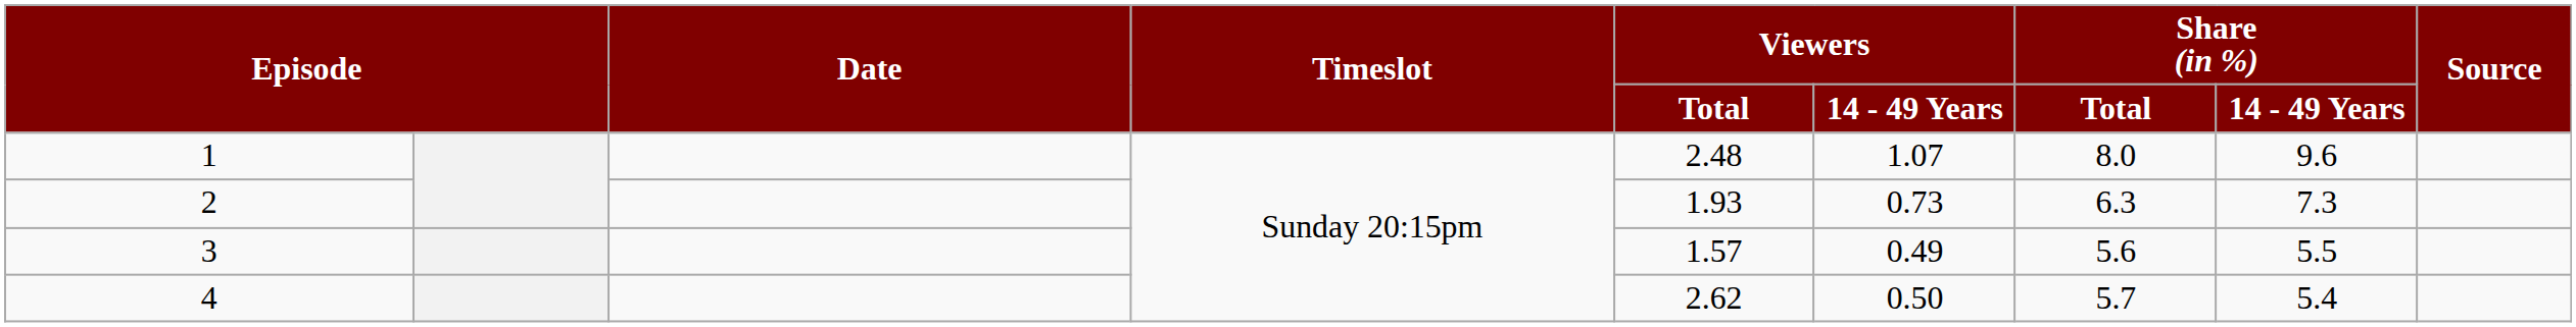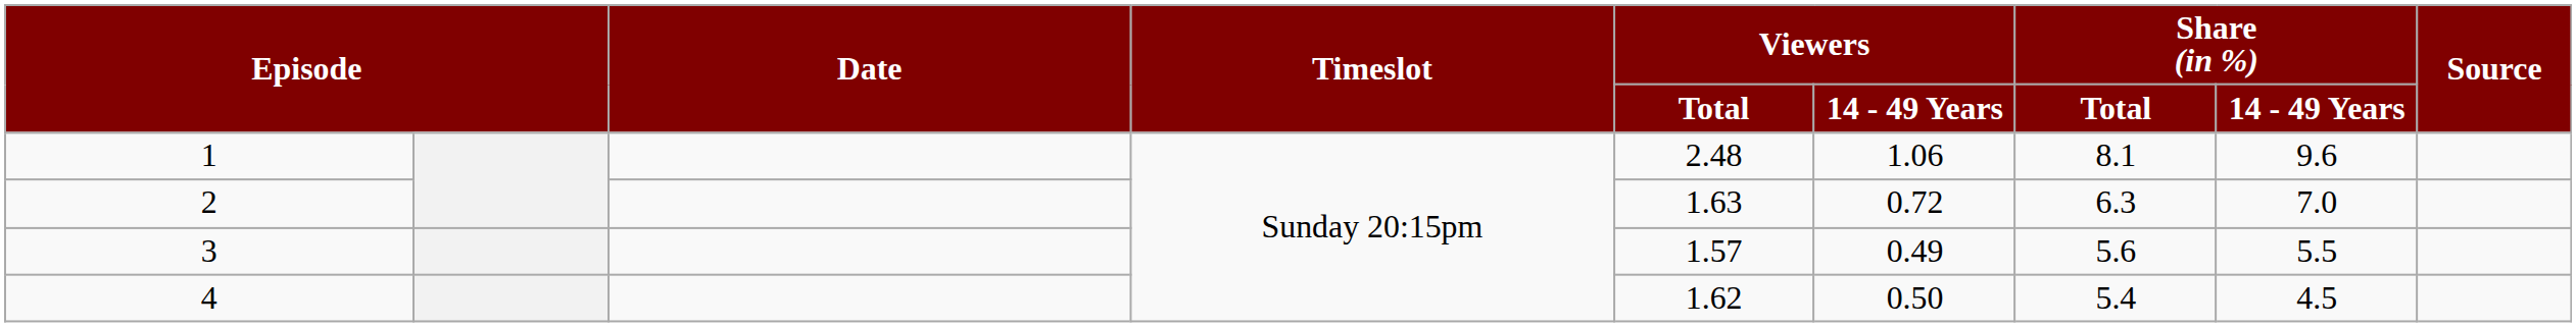 <table class="wikitable" style="text-align:center; background:#f9f9f9; line-height:16px;" width="100%">
 <tr>
 <th scope="col" style="background:maroon; color:white;" colspan="2" rowspan="2" width="15%">Episode</th>
 <th scope="col" style="background:maroon; color:white;" rowspan="2" width="13%">Date</th>
 <th scope="col" style="background:maroon; color:white;" rowspan="2" width="12%">Timeslot</th>
 <th scope="col" style="background:maroon; color:white;" colspan="2" width="10%">Viewers<br><em></em></th>
 <th scope="col" style="background:maroon; color:white;" colspan="2" width="10%">Share<br><em>(in %)</em></th>
 <th scope="col" style="background:maroon; color:white;" rowspan="2" width="03%">Source</th>
 </tr>
 <tr>
 <th scope="col" style="background:maroon; color:white;" width="05%">Total</th>
 <th scope="col" style="background:maroon; color:white;" width="05%">14 - 49 Years</th>
 <th scope="col" style="background:maroon; color:white;" width="05%">Total</th>
 <th scope="col" style="background:maroon; color:white;" width="05%">14 - 49 Years</th>
 </tr>
 <tr>
 <td>1</td>
 <th rowspan="2"></th>
 <td></td>
 <td rowspan="4">Sunday 20:15pm</td>
 <td>2.48</td>
-<td>1.07</td>
-<td>8.0</td>
+<td>1.06</td>
+<td>8.1</td>
 <td>9.6</td>
 <td></td>
 </tr>
 <tr>
 <td>2</td>
 <td></td>
-<td>1.93</td>
-<td>0.73</td>
+<td>1.63</td>
+<td>0.72</td>
 <td>6.3</td>
-<td>7.3</td>
+<td>7.0</td>
 <td></td>
 </tr>
 <tr>
 <td>3</td>
 <th></th>
 <td></td>
 <td>1.57</td>
 <td>0.49</td>
 <td>5.6</td>
 <td>5.5</td>
 <td></td>
 </tr>
 <tr>
 <td>4</td>
 <th></th>
 <td></td>
-<td>2.62</td>
+<td>1.62</td>
 <td>0.50</td>
-<td>5.7</td>
 <td>5.4</td>
+<td>4.5</td>
 <td></td>
 </tr>
 </table>
